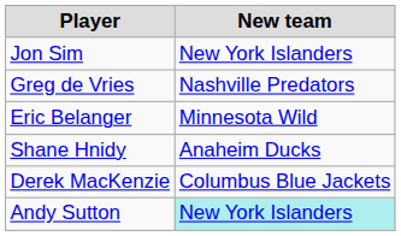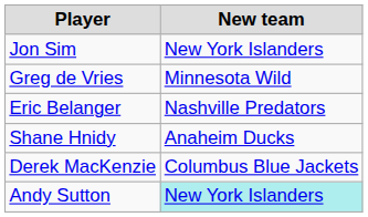 <table class="wikitable" valign="top">
 <tr align="center"  bgcolor="#dddddd">
 <td><strong>Player</strong></td>
 <td><strong>New team</strong></td>
 </tr>
 <tr>
 <td><a href='#'>Jon Sim</a></td>
 <td><a href='#'>New York Islanders</a></td>
 </tr>
 <tr>
 <td><a href='#'>Greg de Vries</a></td>
-<td><a href='#'>Nashville Predators</a></td>
+<td><a href='#'>Minnesota Wild</a></td>
 </tr>
 <tr>
 <td><a href='#'>Eric Belanger</a></td>
-<td><a href='#'>Minnesota Wild</a></td>
+<td><a href='#'>Nashville Predators</a></td>
 </tr>
 <tr>
 <td><a href='#'>Shane Hnidy</a></td>
 <td><a href='#'>Anaheim Ducks</a></td>
 </tr>
 <tr>
 <td><a href='#'>Derek MacKenzie</a></td>
 <td><a href='#'>Columbus Blue Jackets</a></td>
 </tr>
 <tr>
 <td><a href='#'>Andy Sutton</a></td>
 <td style="background: paleturquoise;"><a href='#'>New York Islanders</a></td>
 </tr>
 </table>
